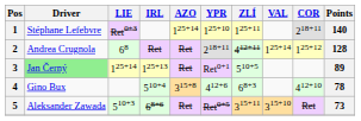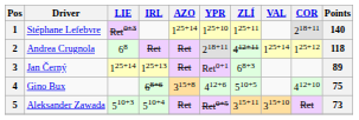 <table class="wikitable" style="font-size: 85%; text-align: center;">
 <tr valign="top">
 <th valign="middle">Pos</th>
 <th valign="middle">Driver</th>
 <th><a href='#'>LIE</a><br></th>
 <th><a href='#'>IRL</a><br></th>
 <th><a href='#'>AZO</a><br></th>
 <th><a href='#'>YPR</a><br></th>
 <th><a href='#'>ZLÍ</a><br></th>
 <th><a href='#'>VAL</a><br></th>
 <th><a href='#'>COR</a><br></th>
 <th valign="middle">Points</th>
 </tr>
 <tr>
 <th>1</th>
 <td align=left> <a href='#'>Stéphane Lefebvre</a></td>
 <td style="background:#EFCFFF;"><s>Ret<sup>0+3</sup></s></td>
 <td></td>
 <td style="background:#FFFFBF;">1<sup>25+14</sup></td>
 <td style="background:#FFFFBF;">1<sup>25+10</sup></td>
 <td style="background:#FFFFBF;">1<sup>25+11</sup></td>
 <td></td>
 <td style="background:#DFDFDF;">2<sup>18+11</sup></td>
 <th>140</th>
 </tr>
 <tr>
 <th>2</th>
 <td align=left> <a href='#'>Andrea Crugnola</a></td>
 <td style="background:#DFFFDF;">6<sup>8</sup></td>
 <td style="background:#EFCFFF;"><s>Ret</s></td>
 <td style="background:#EFCFFF;"><s>Ret</s></td>
 <td style="background:#DFDFDF;">2<sup>18+11</sup></td>
 <td style="background:#DFFFDF;"><s>4<sup>12+11</sup></s></td>
 <td style="background:#FFFFBF;">1<sup>25+14</sup></td>
 <td style="background:#FFFFBF;">1<sup>25+12</sup></td>
-<th>128</th>
+<th>118</th>
 </tr>
 <tr>
 <th>3</th>
-<td align=left style="background: lightgreen;"> <a href='#'>Jan Černý</a></td>
+<td align=left> <a href='#'>Jan Černý</a></td>
 <td style="background:#FFFFBF;">1<sup>25+14</sup></td>
 <td style="background:#FFFFBF;">1<sup>25+13</sup></td>
 <td style="background:#EFCFFF;"><s>Ret</s></td>
 <td style="background:#EFCFFF;">Ret<sup>0+1</sup></td>
-<td style="background:#DFFFDF;">5<sup>10+5</sup></td>
+<td style="background:#DFFFDF;">6<sup>8+3</sup></td>
 <td></td>
 <td></td>
 <th>89</th>
 </tr>
 <tr>
 <th>4</th>
 <td align=left> <a href='#'>Gino Bux</a></td>
 <td></td>
-<td style="background:#DFFFDF;">5<sup>10+4</sup></td>
+<td style="background:#DFFFDF;"><s>6<sup>8+6</sup></s></td>
 <td style="background:#FFDF9F;">3<sup>15+8</sup></td>
 <td style="background:#DFFFDF;">4<sup>12+6</sup></td>
-<td style="background:#DFFFDF;">6<sup>8+3</sup></td>
+<td style="background:#DFFFDF;">5<sup>10+5</sup></td>
 <td></td>
 <td style="background:#DFFFDF;">4<sup>12+10</sup></td>
-<th>78</th>
+<th>75</th>
 </tr>
 <tr>
 <th>5</th>
 <td align=left> <a href='#'>Aleksander Zawada</a></td>
 <td style="background:#DFFFDF;">5<sup>10+3</sup></td>
-<td style="background:#DFFFDF;"><s>6<sup>8+6</sup></s></td>
+<td style="background:#DFFFDF;">5<sup>10+4</sup></td>
 <td style="background:#EFCFFF;"><s>Ret</s></td>
 <td style="background:#EFCFFF;"><s>Ret<sup>0+5</sup></s></td>
 <td style="background:#FFDF9F;">3<sup>15+11</sup></td>
 <td style="background:#FFDF9F;">3<sup>15+10</sup></td>
 <td style="background:#EFCFFF;"><s>Ret</s></td>
 <th>73</th>
 </tr>
 <tr>
 </tr>
 </table>
